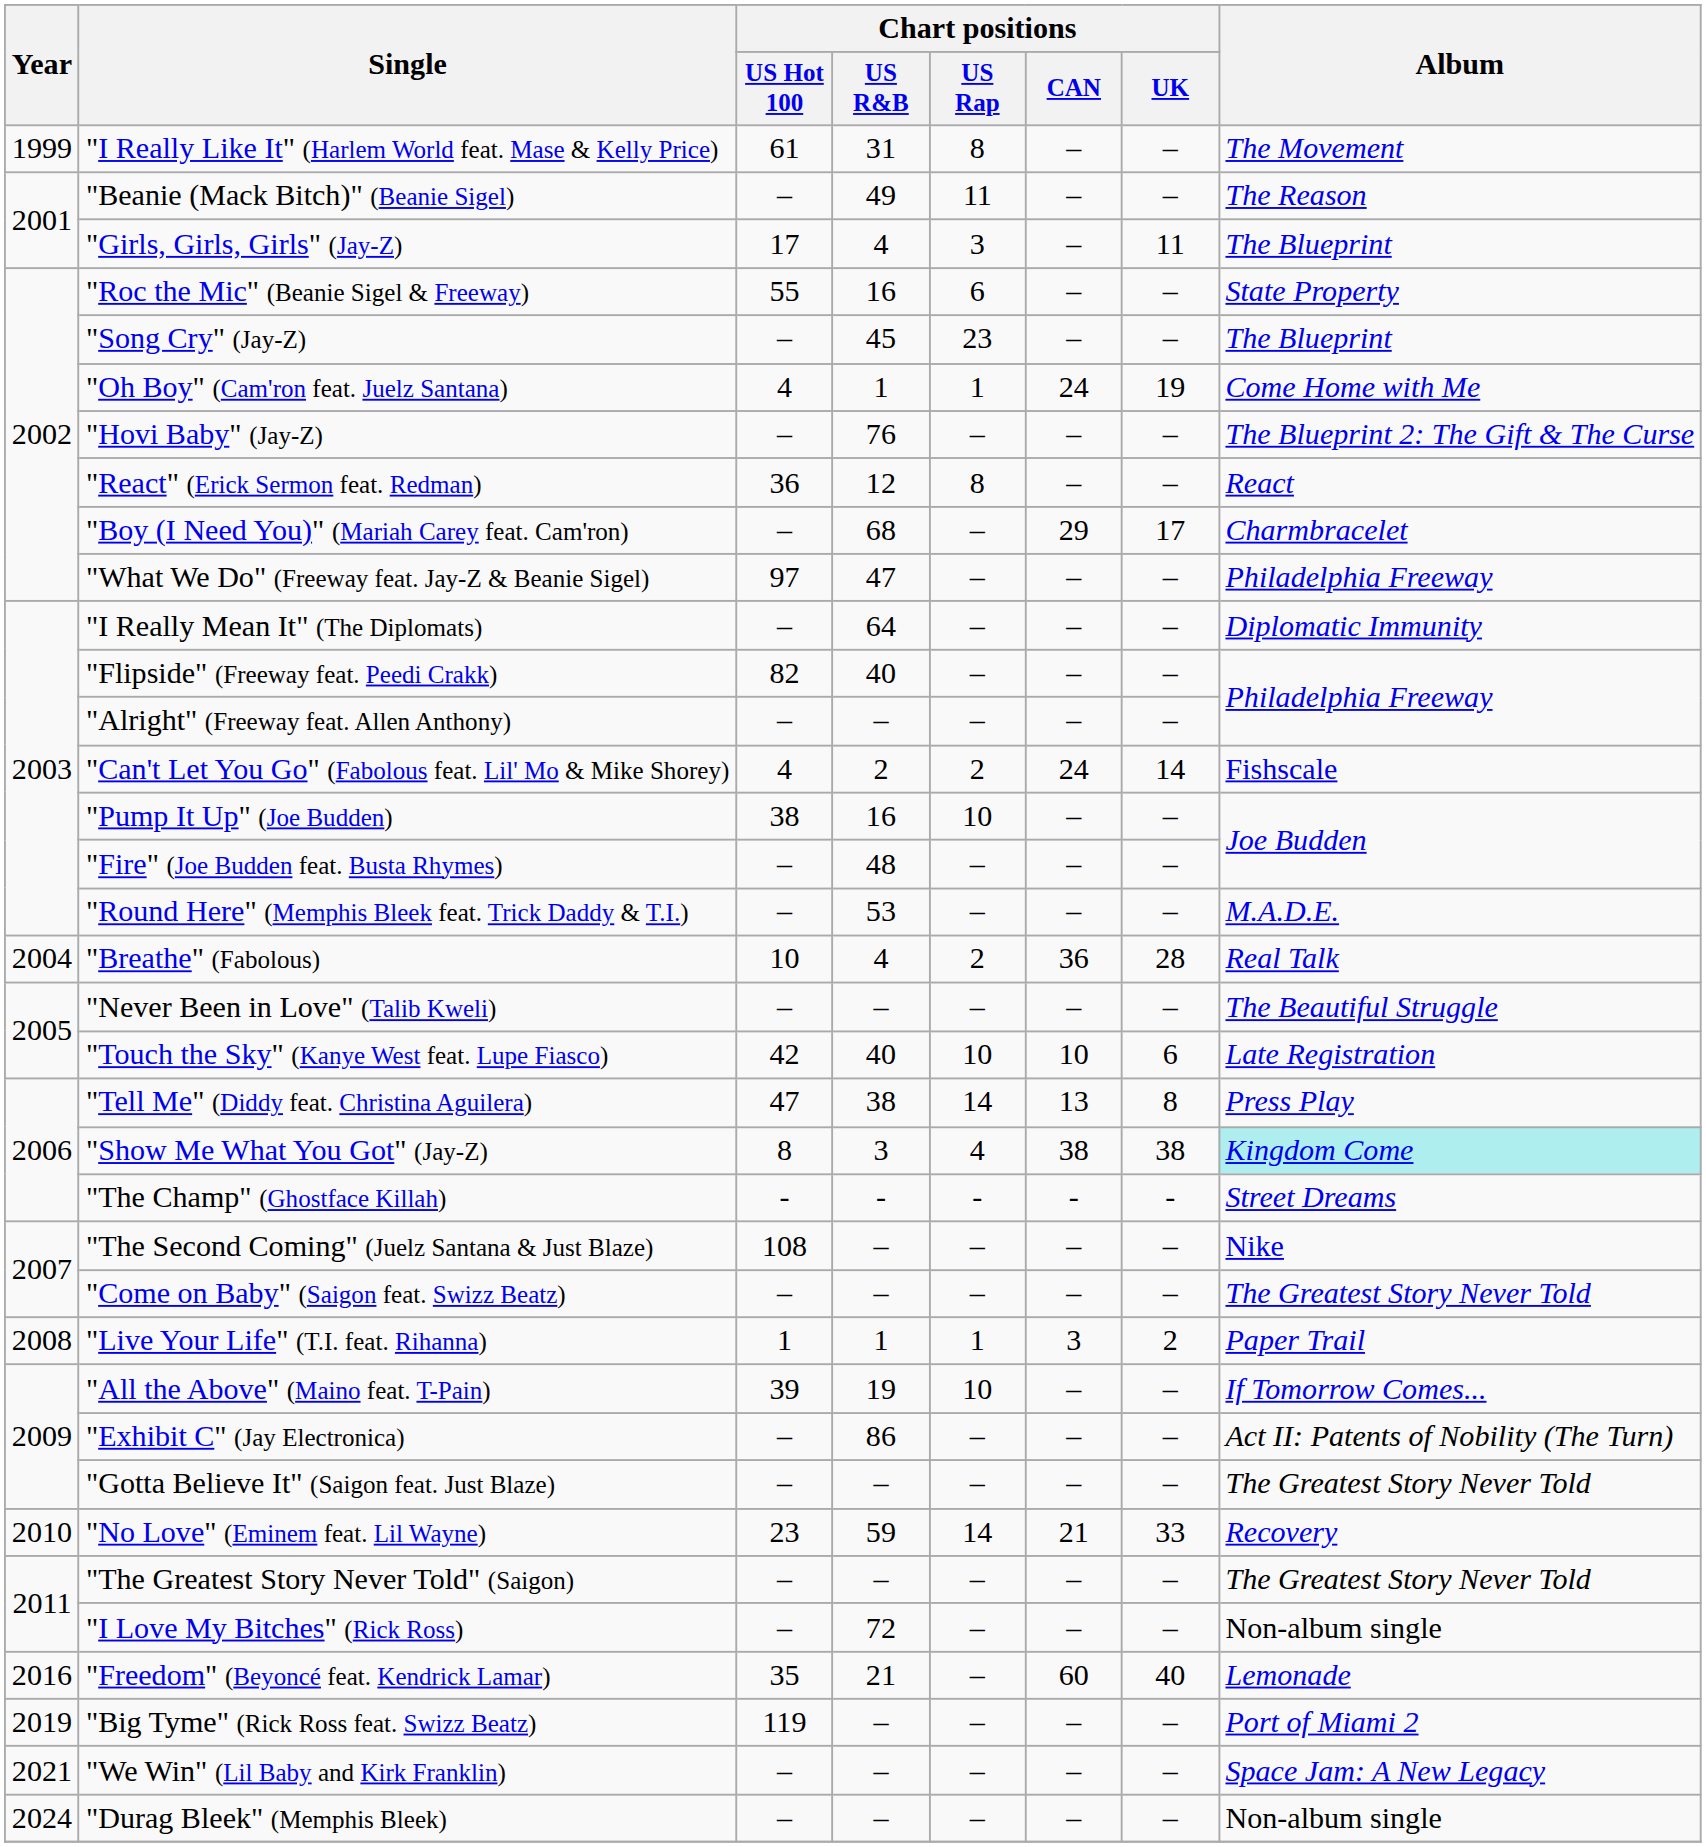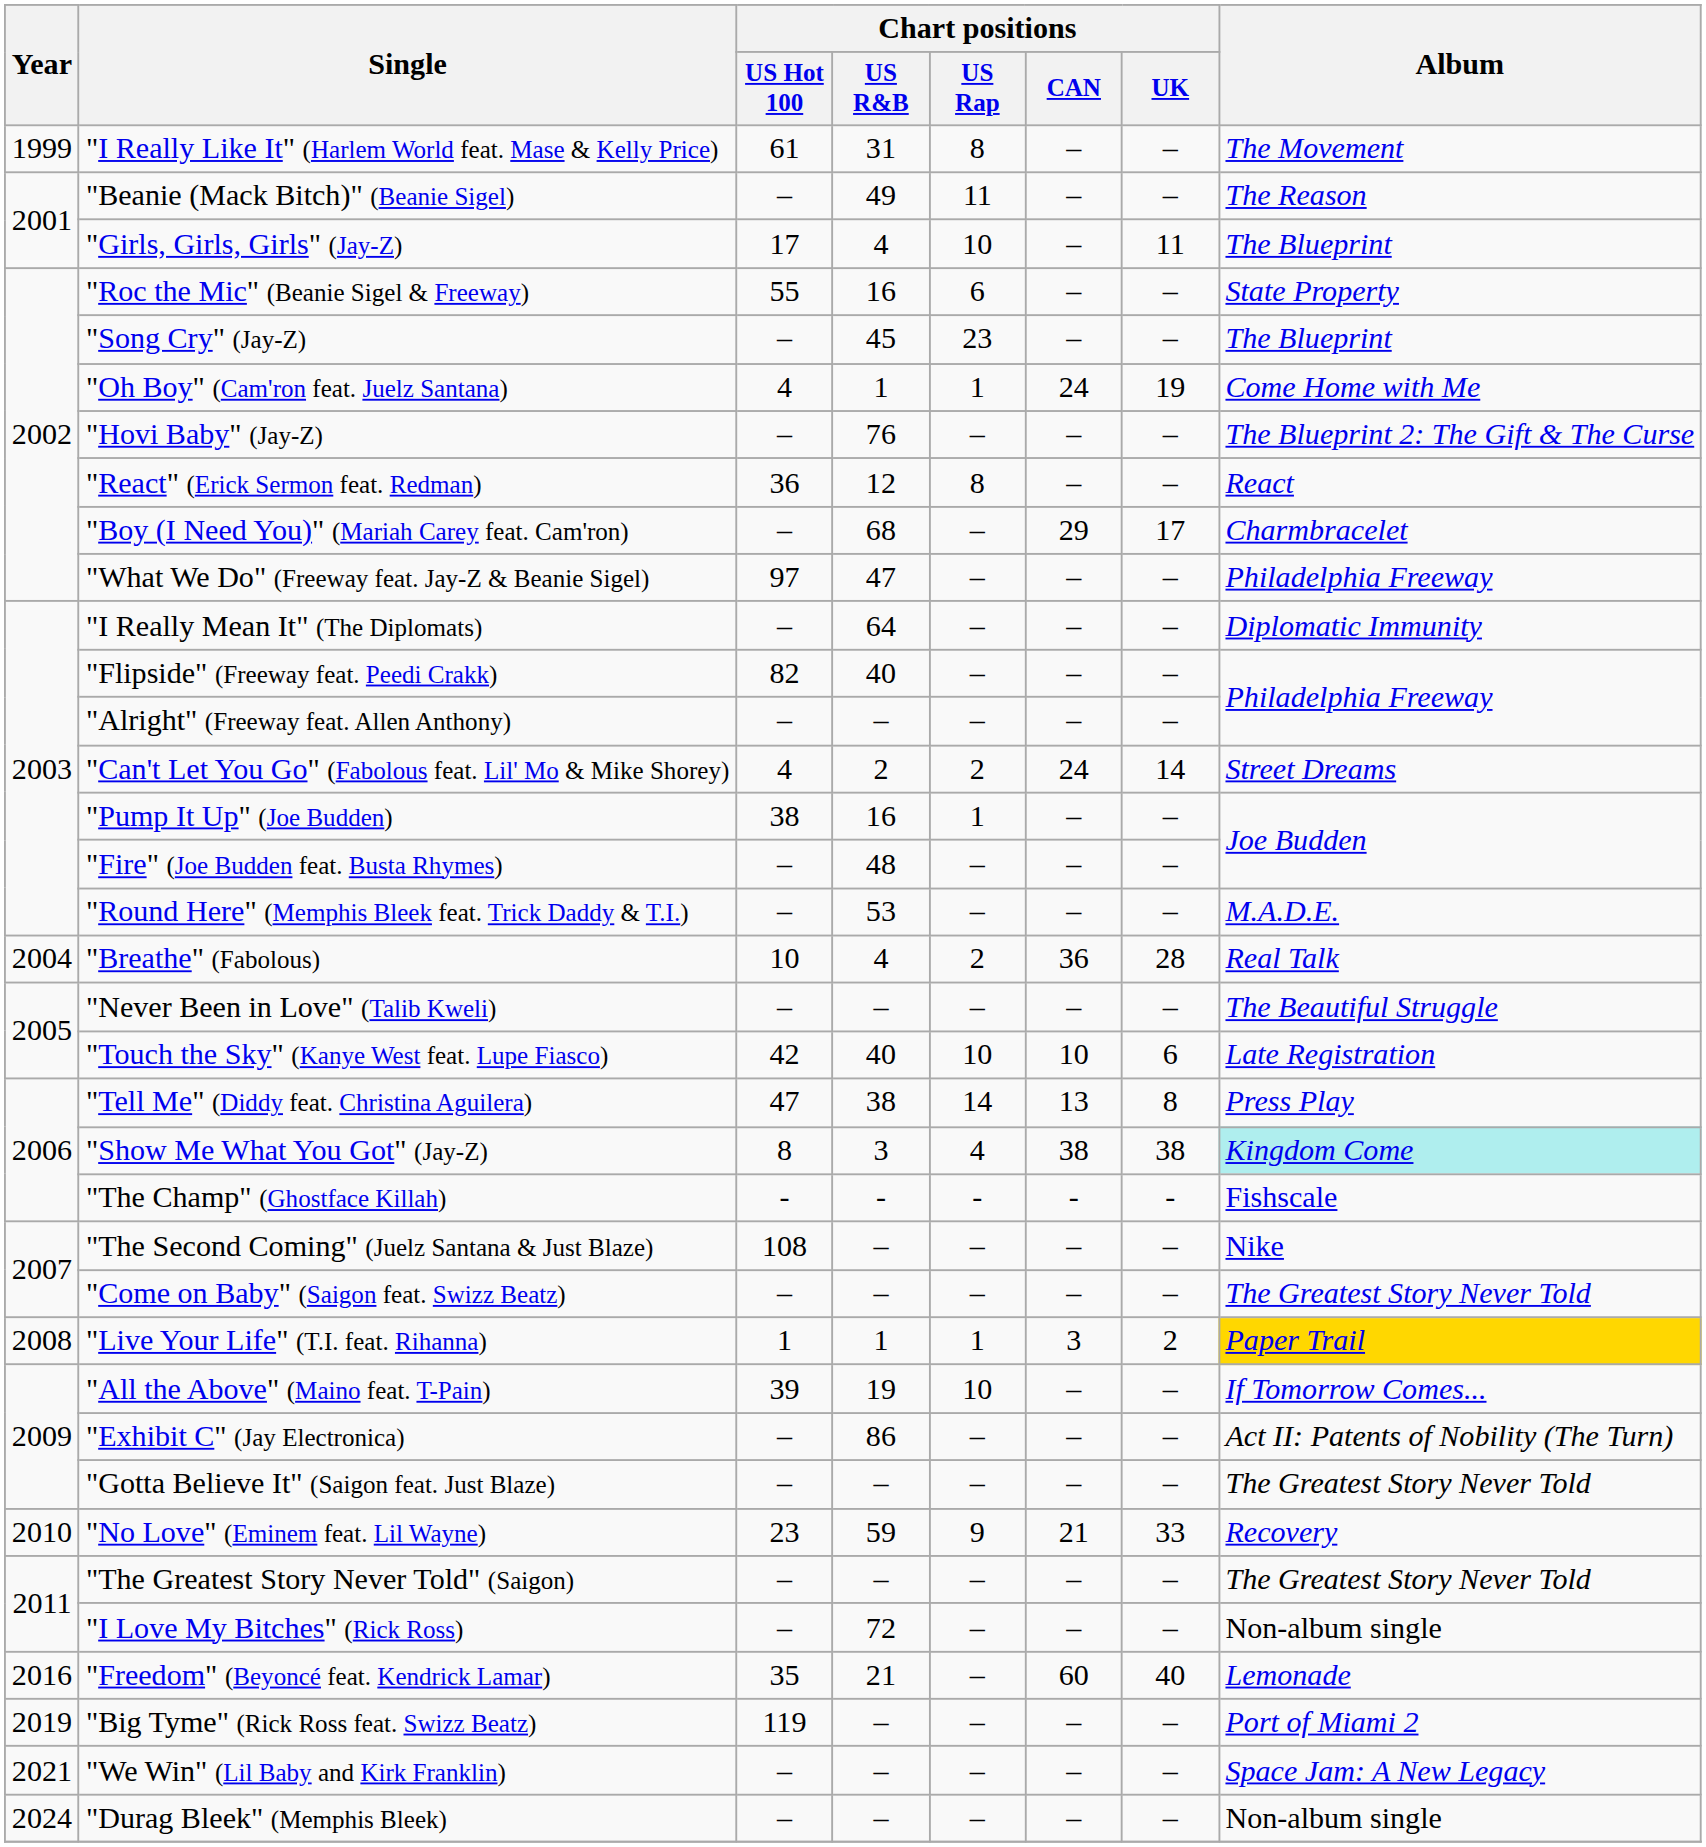 <table class="wikitable" style="text-align:center;">
 <tr>
 <th rowspan="2">Year</th>
 <th rowspan="2">Single</th>
 <th colspan="5">Chart positions</th>
 <th rowspan="2">Album</th>
 </tr>
 <tr style="font-size:smaller;">
 <th width="45"><a href='#'>US Hot 100</a></th>
 <th width="45"><a href='#'>US<br>R&B</a></th>
 <th width="45"><a href='#'>US<br>Rap</a></th>
 <th width="45"><a href='#'>CAN</a></th>
 <th width="45"><a href='#'>UK</a></th>
 </tr>
 <tr>
 <td valign="center" rowspan="1">1999</td>
 <td align="left">"<a href='#'>I Really Like It</a>" <small>(<a href='#'>Harlem World</a> feat. <a href='#'>Mase</a> & <a href='#'>Kelly Price</a>)</small></td>
 <td>61</td>
 <td>31</td>
 <td>8</td>
 <td>–</td>
 <td>–</td>
 <td align="left" rowspan="1"><em><a href='#'>The Movement</a></em></td>
 </tr>
 <tr>
 <td valign="center" rowspan="2">2001</td>
 <td align="left">"Beanie (Mack Bitch)" <small>(<a href='#'>Beanie Sigel</a>)</small></td>
 <td>–</td>
 <td>49</td>
 <td>11</td>
 <td>–</td>
 <td>–</td>
 <td align="left" rowspan="1"><em><a href='#'>The Reason</a></em></td>
 </tr>
 <tr>
 <td align="left">"<a href='#'>Girls, Girls, Girls</a>" <small>(<a href='#'>Jay-Z</a>)</small></td>
 <td>17</td>
 <td>4</td>
-<td>3</td>
+<td>10</td>
 <td>–</td>
 <td>11</td>
 <td align="left" rowspan="1"><em><a href='#'>The Blueprint</a></em></td>
 </tr>
 <tr>
 <td valign="center" rowspan="7">2002</td>
 <td align="left">"<a href='#'>Roc the Mic</a>" <small>(Beanie Sigel & <a href='#'>Freeway</a>)</small></td>
 <td>55</td>
 <td>16</td>
 <td>6</td>
 <td>–</td>
 <td>–</td>
 <td align="left" rowspan="1"><em><a href='#'>State Property</a></em></td>
 </tr>
 <tr>
 <td align="left">"<a href='#'>Song Cry</a>" <small>(Jay-Z)</small></td>
 <td>–</td>
 <td>45</td>
 <td>23</td>
 <td>–</td>
 <td>–</td>
 <td align="left" rowspan="1"><em><a href='#'>The Blueprint</a></em></td>
 </tr>
 <tr>
 <td align="left">"<a href='#'>Oh Boy</a>" <small>(<a href='#'>Cam'ron</a> feat. <a href='#'>Juelz Santana</a>)</small></td>
 <td>4</td>
 <td>1</td>
 <td>1</td>
 <td>24</td>
 <td>19</td>
 <td align="left" rowspan="1"><em><a href='#'>Come Home with Me</a></em></td>
 </tr>
 <tr>
 <td align="left">"<a href='#'>Hovi Baby</a>" <small>(Jay-Z)</small></td>
 <td>–</td>
 <td>76</td>
 <td>–</td>
 <td>–</td>
 <td>–</td>
 <td align="left" rowspan="1"><em><a href='#'>The Blueprint 2: The Gift & The Curse</a></em></td>
 </tr>
 <tr>
 <td align="left">"<a href='#'>React</a>" <small>(<a href='#'>Erick Sermon</a> feat. <a href='#'>Redman</a>)</small></td>
 <td>36</td>
 <td>12</td>
 <td>8</td>
 <td>–</td>
 <td>–</td>
 <td align="left" rowspan="1"><em><a href='#'>React</a></em></td>
 </tr>
 <tr>
 <td align="left">"<a href='#'>Boy (I Need You)</a>" <small>(<a href='#'>Mariah Carey</a> feat. Cam'ron)</small></td>
 <td>–</td>
 <td>68</td>
 <td>–</td>
 <td>29</td>
 <td>17</td>
 <td align="left" rowspan="1"><em><a href='#'>Charmbracelet</a></em></td>
 </tr>
 <tr>
 <td align="left">"What We Do" <small>(Freeway feat. Jay-Z & Beanie Sigel)</small></td>
 <td>97</td>
 <td>47</td>
 <td>–</td>
 <td>–</td>
 <td>–</td>
 <td align="left" rowspan="1"><em><a href='#'>Philadelphia Freeway</a></em></td>
 </tr>
 <tr>
 <td valign="center" rowspan="7">2003</td>
 <td align="left">"I Really Mean It" <small>(The Diplomats)</small></td>
 <td>–</td>
 <td>64</td>
 <td>–</td>
 <td>–</td>
 <td>–</td>
 <td align="left" rowspan="1"><em><a href='#'>Diplomatic Immunity</a></em></td>
 </tr>
 <tr>
 <td align="left">"Flipside" <small>(Freeway feat. <a href='#'>Peedi Crakk</a>)</small></td>
 <td>82</td>
 <td>40</td>
 <td>–</td>
 <td>–</td>
 <td>–</td>
 <td align="left" rowspan="2"><em><a href='#'>Philadelphia Freeway</a></em></td>
 </tr>
 <tr>
 <td align="left">"Alright" <small>(Freeway feat. Allen Anthony)</small></td>
 <td>–</td>
 <td>–</td>
 <td>–</td>
 <td>–</td>
 <td>–</td>
 </tr>
 <tr>
 <td align="left">"<a href='#'>Can't Let You Go</a>" <small>(<a href='#'>Fabolous</a> feat. <a href='#'>Lil' Mo</a> & Mike Shorey)</small></td>
 <td>4</td>
 <td>2</td>
 <td>2</td>
 <td>24</td>
 <td>14</td>
-<td align="left"><a href='#'>Fishscale</a></td>
+<td align="left" rowspan="1"><em><a href='#'>Street Dreams</a></em></td>
 </tr>
 <tr>
 <td align="left">"<a href='#'>Pump It Up</a>" <small>(<a href='#'>Joe Budden</a>)</small></td>
 <td>38</td>
 <td>16</td>
-<td>10</td>
+<td>1</td>
 <td>–</td>
 <td>–</td>
 <td align="left" rowspan="2"><em><a href='#'>Joe Budden</a></em></td>
 </tr>
 <tr>
 <td align="left">"<a href='#'>Fire</a>" <small>(<a href='#'>Joe Budden</a> feat. <a href='#'>Busta Rhymes</a>)</small></td>
 <td>–</td>
 <td>48</td>
 <td>–</td>
 <td>–</td>
 <td>–</td>
 </tr>
 <tr>
 <td align="left">"<a href='#'>Round Here</a>" <small>(<a href='#'>Memphis Bleek</a> feat. <a href='#'>Trick Daddy</a> & <a href='#'>T.I.</a>)</small></td>
 <td>–</td>
 <td>53</td>
 <td>–</td>
 <td>–</td>
 <td>–</td>
 <td align="left" rowspan="1"><em><a href='#'>M.A.D.E.</a></em></td>
 </tr>
 <tr>
 <td valign="center" rowspan="1">2004</td>
 <td align="left">"<a href='#'>Breathe</a>" <small>(Fabolous)</small></td>
 <td>10</td>
 <td>4</td>
 <td>2</td>
 <td>36</td>
 <td>28</td>
 <td align="left" rowspan="1"><em><a href='#'>Real Talk</a></em></td>
 </tr>
 <tr>
 <td valign="center" rowspan="2">2005</td>
 <td align="left">"Never Been in Love" <small>(<a href='#'>Talib Kweli</a>)</small></td>
 <td>–</td>
 <td>–</td>
 <td>–</td>
 <td>–</td>
 <td>–</td>
 <td align="left" rowspan="1"><em><a href='#'>The Beautiful Struggle</a></em></td>
 </tr>
 <tr>
 <td align="left">"<a href='#'>Touch the Sky</a>" <small>(<a href='#'>Kanye West</a> feat. <a href='#'>Lupe Fiasco</a>)</small></td>
 <td>42</td>
 <td>40</td>
 <td>10</td>
 <td>10</td>
 <td>6</td>
 <td align="left" rowspan="1"><em><a href='#'>Late Registration</a></em></td>
 </tr>
 <tr>
 <td rowspan="3" valign="center">2006</td>
 <td align="left">"<a href='#'>Tell Me</a>" <small>(<a href='#'>Diddy</a> feat. <a href='#'>Christina Aguilera</a>)</small></td>
 <td>47</td>
 <td>38</td>
 <td>14</td>
 <td>13</td>
 <td>8</td>
 <td align="left" rowspan="1"><em><a href='#'>Press Play</a></em></td>
 </tr>
 <tr>
 <td align="left">"<a href='#'>Show Me What You Got</a>" <small>(Jay-Z)</small></td>
 <td>8</td>
 <td>3</td>
 <td>4</td>
 <td>38</td>
 <td>38</td>
 <td align="left" rowspan="1" style="background: paleturquoise;"><em><a href='#'>Kingdom Come</a></em></td>
 </tr>
 <tr>
 <td align="left">"The Champ" <small>(<a href='#'>Ghostface Killah</a>)</small></td>
 <td>-</td>
 <td>-</td>
 <td>-</td>
 <td>-</td>
 <td>-</td>
-<td align="left" rowspan="1"><em><a href='#'>Street Dreams</a></em></td>
+<td align="left"><a href='#'>Fishscale</a></td>
 </tr>
 <tr>
 <td valign="center" rowspan="2">2007</td>
 <td align="left">"The Second Coming" <small>(Juelz Santana & Just Blaze)</small></td>
 <td>108</td>
 <td>–</td>
 <td>–</td>
 <td>–</td>
 <td>–</td>
 <td align="left" rowspan="1"><a href='#'>Nike</a></td>
 </tr>
 <tr>
 <td align="left">"<a href='#'>Come on Baby</a>" <small>(<a href='#'>Saigon</a> feat. <a href='#'>Swizz Beatz</a>)</small></td>
 <td>–</td>
 <td>–</td>
 <td>–</td>
 <td>–</td>
 <td>–</td>
 <td align="left" rowspan="1"><em><a href='#'>The Greatest Story Never Told</a></em></td>
 </tr>
 <tr>
 <td valign="center" rowspan="1">2008</td>
 <td align="left">"<a href='#'>Live Your Life</a>" <small>(T.I. feat. <a href='#'>Rihanna</a>)</small></td>
 <td>1</td>
 <td>1</td>
 <td>1</td>
 <td>3</td>
 <td>2</td>
-<td align="left" rowspan="1"><em><a href='#'>Paper Trail</a></em></td>
+<td align="left" rowspan="1" style="background: gold;"><em><a href='#'>Paper Trail</a></em></td>
 </tr>
 <tr>
 <td valign="center" rowspan="3">2009</td>
 <td align="left">"<a href='#'>All the Above</a>" <small>(<a href='#'>Maino</a> feat. <a href='#'>T-Pain</a>)</small></td>
 <td>39</td>
 <td>19</td>
 <td>10</td>
 <td>–</td>
 <td>–</td>
 <td align="left" rowspan="1"><em><a href='#'>If Tomorrow Comes...</a></em></td>
 </tr>
 <tr>
 <td align="left">"<a href='#'>Exhibit C</a>" <small>(Jay Electronica)</small></td>
 <td>–</td>
 <td>86</td>
 <td>–</td>
 <td>–</td>
 <td>–</td>
 <td align="left" rowspan="1"><em>Act II: Patents of Nobility (The Turn)</em></td>
 </tr>
 <tr>
 <td align="left">"Gotta Believe It" <small>(Saigon feat. Just Blaze)</small></td>
 <td>–</td>
 <td>–</td>
 <td>–</td>
 <td>–</td>
 <td>–</td>
 <td align="left" rowspan="1"><em>The Greatest Story Never Told</em></td>
 </tr>
 <tr>
 <td valign="center" rowspan="1">2010</td>
 <td align="left">"<a href='#'>No Love</a>" <small>(<a href='#'>Eminem</a> feat. <a href='#'>Lil Wayne</a>)</small></td>
 <td>23</td>
 <td>59</td>
-<td>14</td>
+<td>9</td>
 <td>21</td>
 <td>33</td>
 <td align="left" rowspan="1"><em><a href='#'>Recovery</a></em></td>
 </tr>
 <tr>
 <td valign="center" rowspan="2">2011</td>
 <td align="left">"The Greatest Story Never Told" <small>(Saigon)</small></td>
 <td>–</td>
 <td>–</td>
 <td>–</td>
 <td>–</td>
 <td>–</td>
 <td align="left" rowspan="1"><em>The Greatest Story Never Told</em></td>
 </tr>
 <tr>
 <td align="left">"<a href='#'>I Love My Bitches</a>" <small>(<a href='#'>Rick Ross</a>)</small></td>
 <td>–</td>
 <td>72</td>
 <td>–</td>
 <td>–</td>
 <td>–</td>
 <td align="left" rowspan="1">Non-album single</td>
 </tr>
 <tr>
 <td valign="center" rowspan="1">2016</td>
 <td align="left">"<a href='#'>Freedom</a>" <small>(<a href='#'>Beyoncé</a> feat. <a href='#'>Kendrick Lamar</a>)</small></td>
 <td>35</td>
 <td>21</td>
 <td>–</td>
 <td>60</td>
 <td>40</td>
 <td align="left" rowspan="1"><em><a href='#'>Lemonade</a></em></td>
 </tr>
 <tr>
 <td valign="center" rowspan="1">2019</td>
 <td align="left">"Big Tyme" <small>(Rick Ross feat. <a href='#'>Swizz Beatz</a>)</small></td>
 <td>119</td>
 <td>–</td>
 <td>–</td>
 <td>–</td>
 <td>–</td>
 <td align="left" rowspan="1"><em><a href='#'>Port of Miami 2</a></em></td>
 </tr>
 <tr>
 <td valign="center" rowspan="1">2021</td>
 <td align="left">"We Win" <small>(<a href='#'>Lil Baby</a> and <a href='#'>Kirk Franklin</a>)</small></td>
 <td>–</td>
 <td>–</td>
 <td>–</td>
 <td>–</td>
 <td>–</td>
 <td align="left" rowspan="1"><em><a href='#'>Space Jam: A New Legacy</a></em></td>
 </tr>
 <tr>
 <td valign="center" rowspan="1">2024</td>
 <td align="left">"Durag Bleek" <small>(Memphis Bleek)</small></td>
 <td>–</td>
 <td>–</td>
 <td>–</td>
 <td>–</td>
 <td>–</td>
 <td align="left" rowspan="1">Non-album single</td>
 </tr>
 <tr>
 </tr>
 </table>
